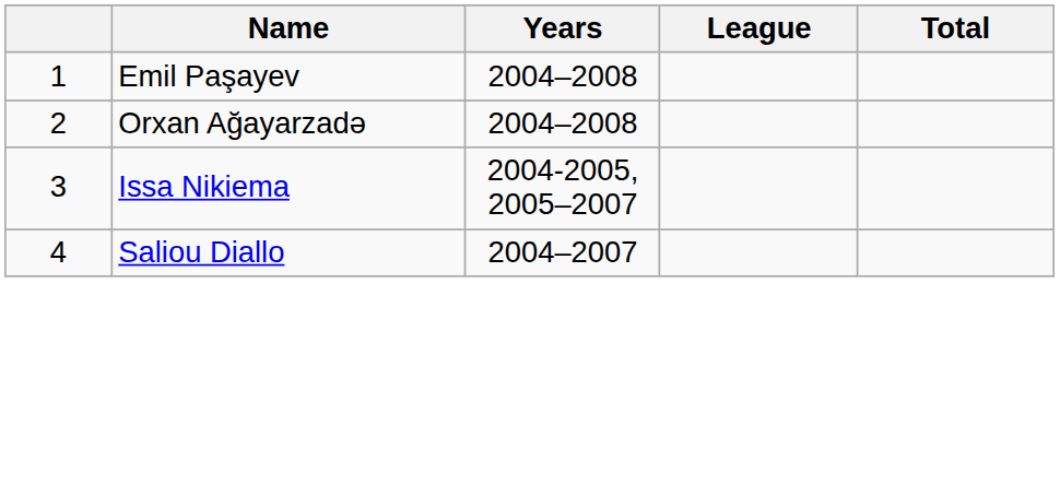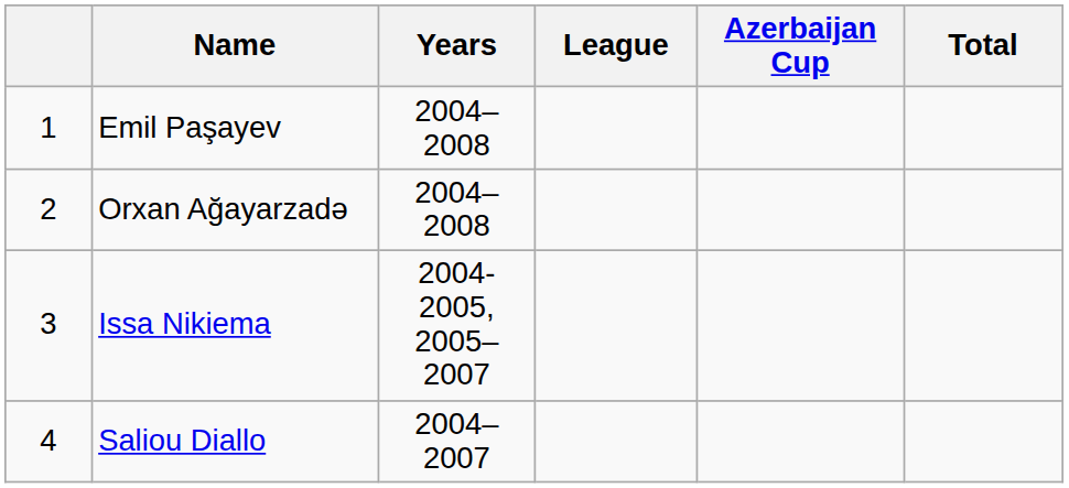 <table class="wikitable sortable" width=90% style="text-align:center">
 <tr>
 <th width=6%></th>
 <th width=20%>Name</th>
 <th width=11%>Years</th>
 <th width=11%>League</th>
+<th width=11%><a href='#'>Azerbaijan Cup</a></th>
 <th width=11%>Total</th>
 </tr>
 <tr>
 <td>1</td>
 <td align="left"> Emil Paşayev</td>
 <td>2004–2008</td>
+<td></td>
 <td></td>
 <td></td>
 </tr>
 <tr>
 <td>2</td>
 <td align="left"> Orxan Ağayarzadə</td>
 <td>2004–2008</td>
 <td></td>
 <td></td>
+<td></td>
 </tr>
 <tr>
 <td>3</td>
 <td align="left"> <a href='#'>Issa Nikiema</a></td>
 <td>2004-2005, 2005–2007</td>
+<td></td>
 <td></td>
 <td></td>
 </tr>
 <tr>
 <td>4</td>
 <td align="left"> <a href='#'>Saliou Diallo</a></td>
 <td>2004–2007</td>
 <td></td>
 <td></td>
+<td></td>
 </tr>
 </table>
